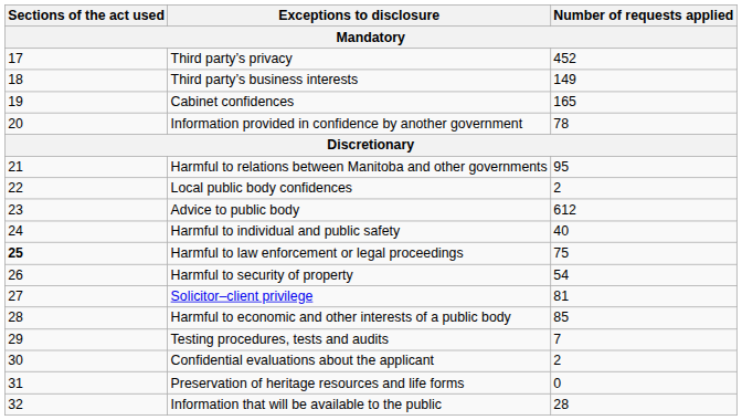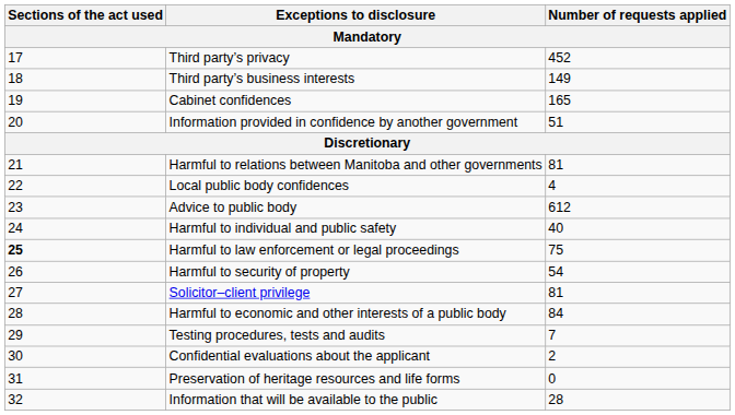 <table class="wikitable">
 <tr>
 <th>Sections of the act used</th>
 <th>Exceptions to disclosure</th>
 <th>Number of requests applied</th>
 </tr>
 <tr>
 <th colspan="3">Mandatory</th>
 </tr>
 <tr>
 <td>17</td>
 <td>Third party’s privacy</td>
 <td>452</td>
 </tr>
 <tr>
 <td>18</td>
 <td>Third party’s business interests</td>
 <td>149</td>
 </tr>
 <tr>
 <td>19</td>
 <td>Cabinet confidences</td>
 <td>165</td>
 </tr>
 <tr>
 <td>20</td>
 <td>Information provided in confidence by another government</td>
-<td>78</td>
+<td>51</td>
 </tr>
 <tr>
 <th colspan="3">Discretionary</th>
 </tr>
 <tr>
 <td>21</td>
 <td>Harmful to relations between Manitoba and other governments</td>
-<td>95</td>
+<td>81</td>
 </tr>
 <tr>
 <td>22</td>
 <td>Local public body confidences</td>
-<td>2</td>
+<td>4</td>
 </tr>
 <tr>
 <td>23</td>
 <td>Advice to public body</td>
 <td>612</td>
 </tr>
 <tr>
 <td>24</td>
 <td>Harmful to individual and public safety</td>
 <td>40</td>
 </tr>
 <tr>
 <td><strong>25</strong></td>
 <td>Harmful to law enforcement or legal proceedings</td>
 <td>75</td>
 </tr>
 <tr>
 <td>26</td>
 <td>Harmful to security of property</td>
 <td>54</td>
 </tr>
 <tr>
 <td>27</td>
 <td><a href='#'>Solicitor–client privilege</a></td>
 <td>81</td>
 </tr>
 <tr>
 <td>28</td>
 <td>Harmful to economic and other interests of a public body</td>
-<td>85</td>
+<td>84</td>
 </tr>
 <tr>
 <td>29</td>
 <td>Testing procedures, tests and audits</td>
 <td>7</td>
 </tr>
 <tr>
 <td>30</td>
 <td>Confidential evaluations about the applicant</td>
 <td>2</td>
 </tr>
 <tr>
 <td>31</td>
 <td>Preservation of heritage resources and life forms</td>
 <td>0</td>
 </tr>
 <tr>
 <td>32</td>
 <td>Information that will be available to the public</td>
 <td>28</td>
 </tr>
 </table>
